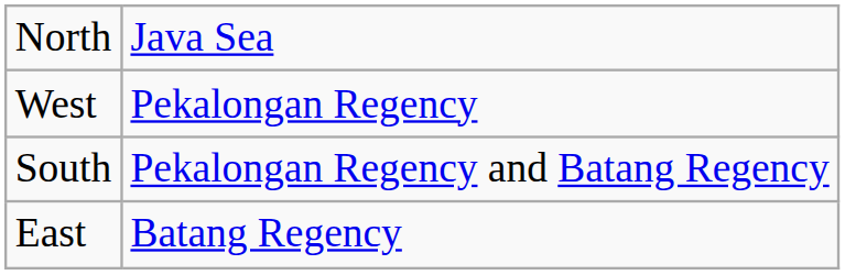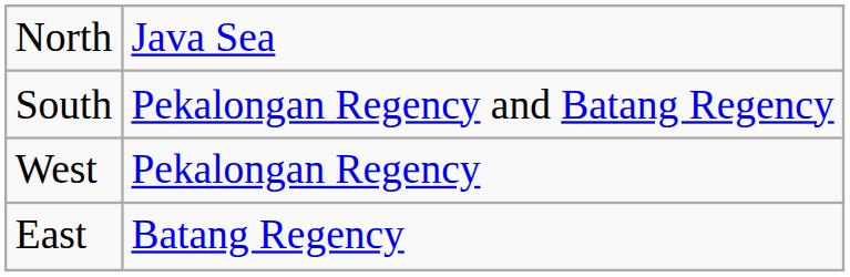 <table class="wikitable">
 <tr>
 <td>North</td>
 <td><a href='#'>Java Sea</a></td>
 </tr>
 <tr>
+<td>South</td>
+<td><a href='#'>Pekalongan Regency</a> and <a href='#'>Batang Regency</a></td>
+</tr>
+<tr>
 <td>West</td>
 <td><a href='#'>Pekalongan Regency</a></td>
-</tr>
-<tr>
-<td>South</td>
-<td><a href='#'>Pekalongan Regency</a> and <a href='#'>Batang Regency</a></td>
 </tr>
 <tr>
 <td>East</td>
 <td><a href='#'>Batang Regency</a></td>
 </tr>
 </table>
